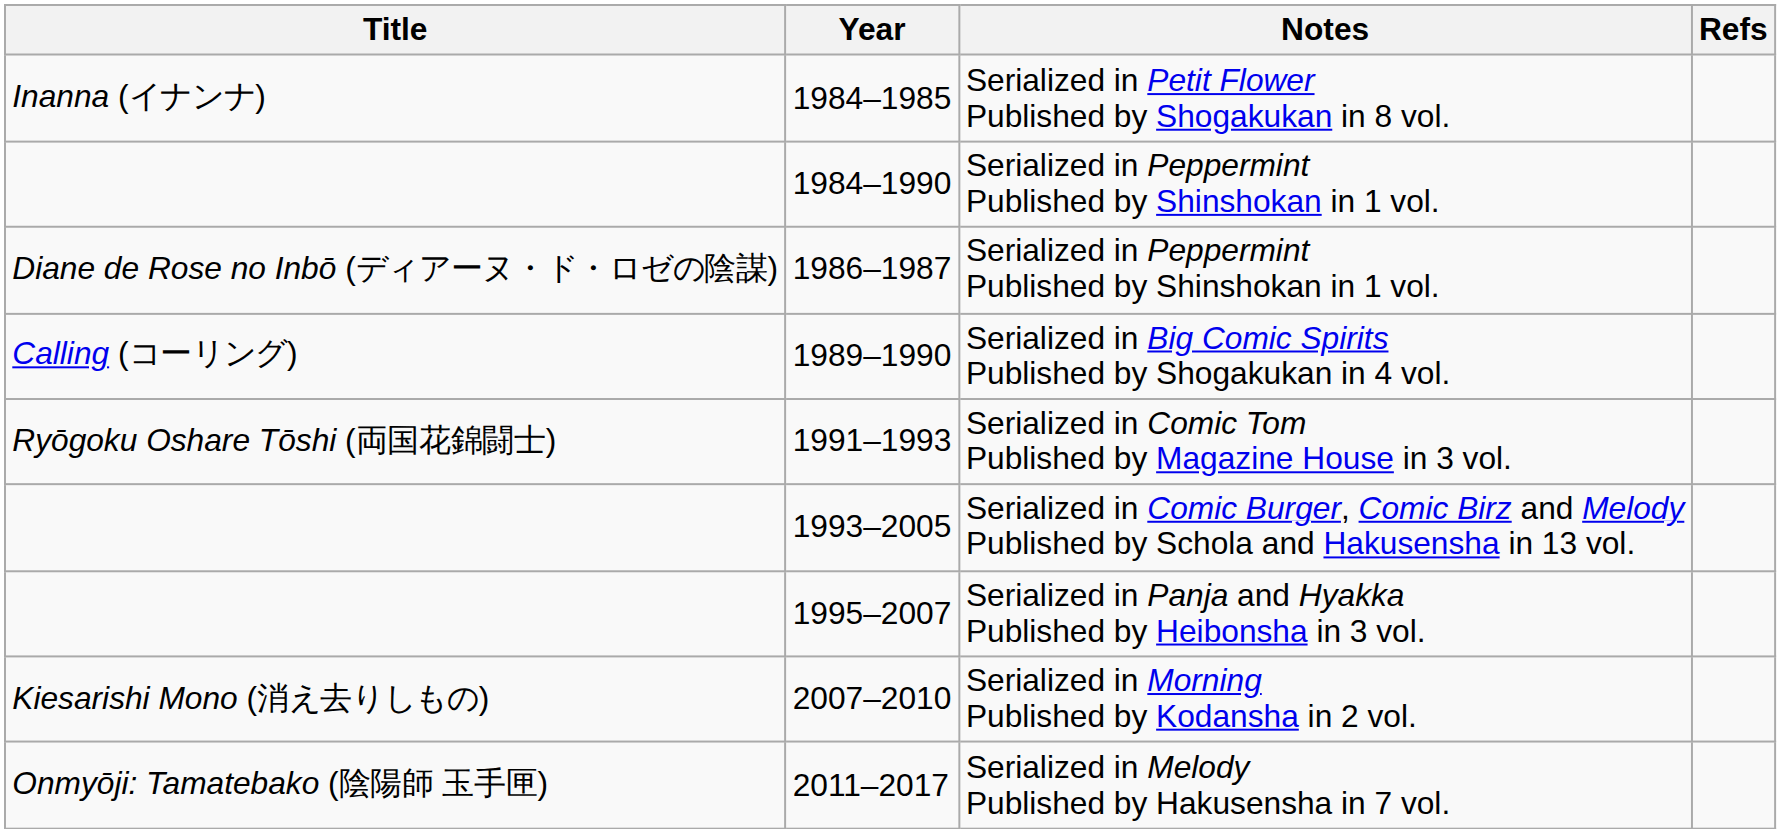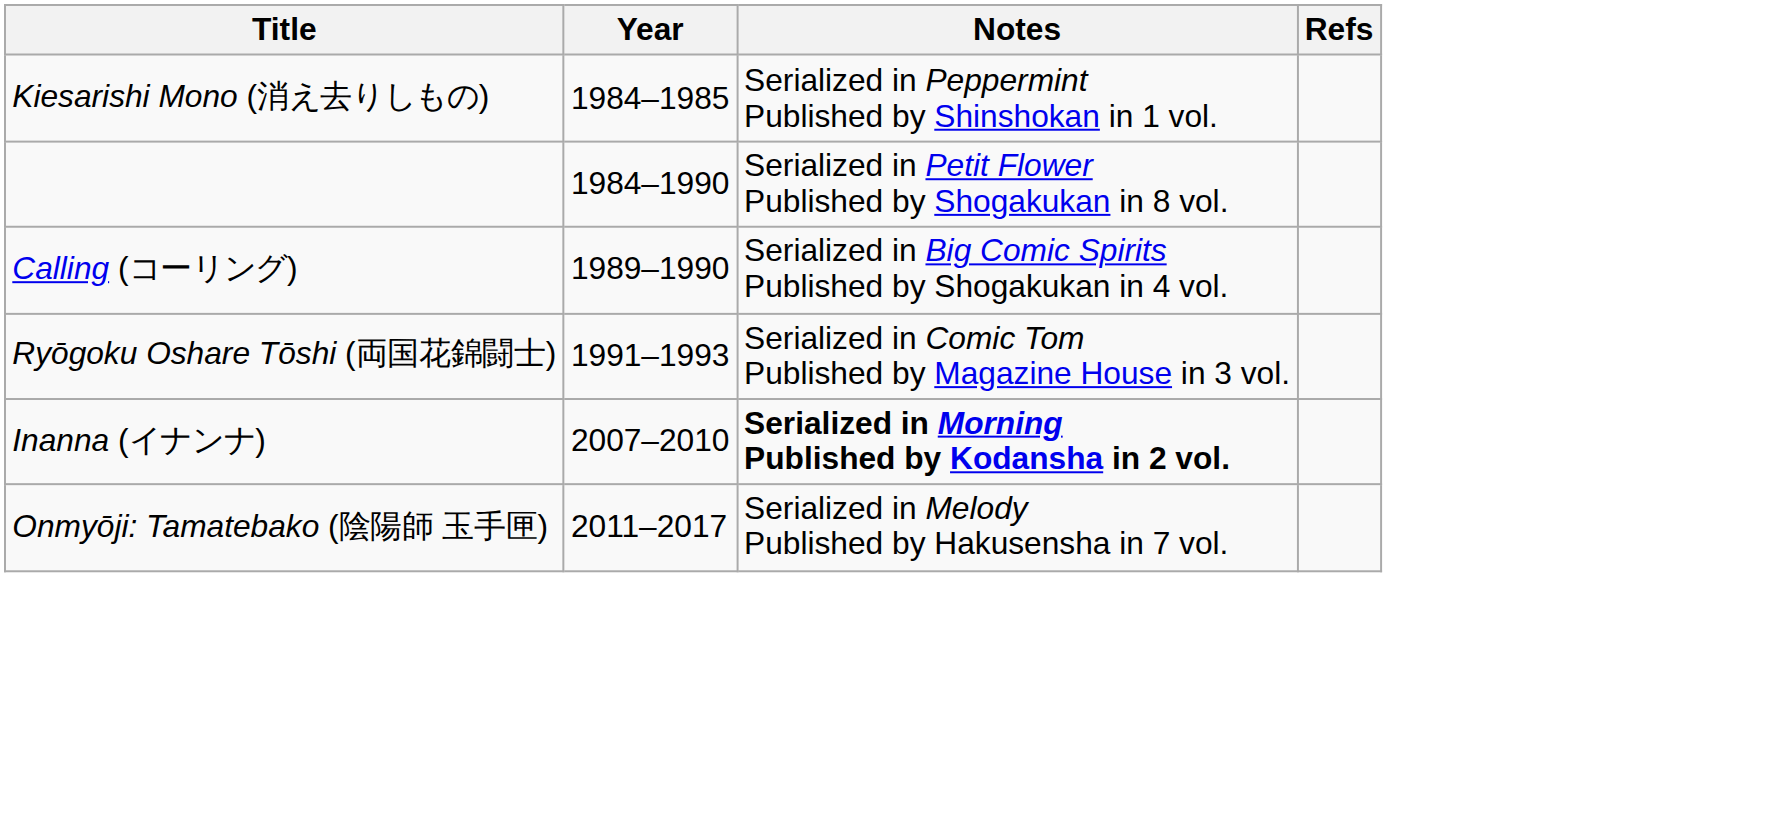 <table class="wikitable sortable">
 <tr>
 <th>Title</th>
 <th>Year</th>
 <th>Notes</th>
 <th>Refs</th>
 </tr>
 <tr>
-<td><em>Inanna</em> (イナンナ)</td>
+<td><em>Kiesarishi Mono</em> (消え去りしもの)</td>
 <td>1984–1985</td>
-<td>Serialized in <em><a href='#'>Petit Flower</a></em><br>Published by <a href='#'>Shogakukan</a> in 8 vol.</td>
+<td>Serialized in <em>Peppermint</em><br>Published by <a href='#'>Shinshokan</a> in 1 vol.</td>
 <td></td>
 </tr>
 <tr>
 <td></td>
 <td>1984–1990</td>
-<td>Serialized in <em>Peppermint</em><br>Published by <a href='#'>Shinshokan</a> in 1 vol.</td>
-<td></td>
-</tr>
-<tr>
-<td><em>Diane de Rose no Inbō</em> (ディアーヌ・ド・ロゼの陰謀)</td>
-<td>1986–1987</td>
-<td>Serialized in <em>Peppermint</em><br>Published by Shinshokan in 1 vol.</td>
+<td>Serialized in <em><a href='#'>Petit Flower</a></em><br>Published by <a href='#'>Shogakukan</a> in 8 vol.</td>
 <td></td>
 </tr>
 <tr>
 <td><em><a href='#'>Calling</a></em> (コーリング)</td>
 <td>1989–1990</td>
 <td>Serialized in <em><a href='#'>Big Comic Spirits</a></em><br>Published by Shogakukan in 4 vol.</td>
 <td></td>
 </tr>
 <tr>
 <td><em>Ryōgoku Oshare Tōshi</em> (両国花錦闘士)</td>
 <td>1991–1993</td>
 <td>Serialized in <em>Comic Tom</em><br>Published by <a href='#'>Magazine House</a> in 3 vol.</td>
 <td></td>
 </tr>
 <tr>
-<td></td>
-<td>1993–2005</td>
-<td>Serialized in <em><a href='#'>Comic Burger</a></em>, <em><a href='#'>Comic Birz</a></em> and <em><a href='#'>Melody</a></em><br>Published by Schola and <a href='#'>Hakusensha</a> in 13 vol.</td>
-<td></td>
-</tr>
-<tr>
-<td></td>
-<td>1995–2007</td>
-<td>Serialized in <em>Panja</em> and <em>Hyakka</em><br>Published by <a href='#'>Heibonsha</a> in 3 vol.</td>
-<td></td>
-</tr>
-<tr>
-<td><em>Kiesarishi Mono</em> (消え去りしもの)</td>
+<td><em>Inanna</em> (イナンナ)</td>
 <td>2007–2010</td>
-<td>Serialized in <em><a href='#'>Morning</a></em><br>Published by <a href='#'>Kodansha</a> in 2 vol.</td>
+<td><strong>Serialized in <em><a href='#'>Morning</a></em><br>Published by <a href='#'>Kodansha</a> in 2 vol.</strong></td>
 <td></td>
 </tr>
 <tr>
 <td><em>Onmyōji: Tamatebako</em> (陰陽師 玉手匣)</td>
 <td>2011–2017</td>
 <td>Serialized in <em>Melody</em><br>Published by Hakusensha in 7 vol.</td>
 <td></td>
 </tr>
 </table>
